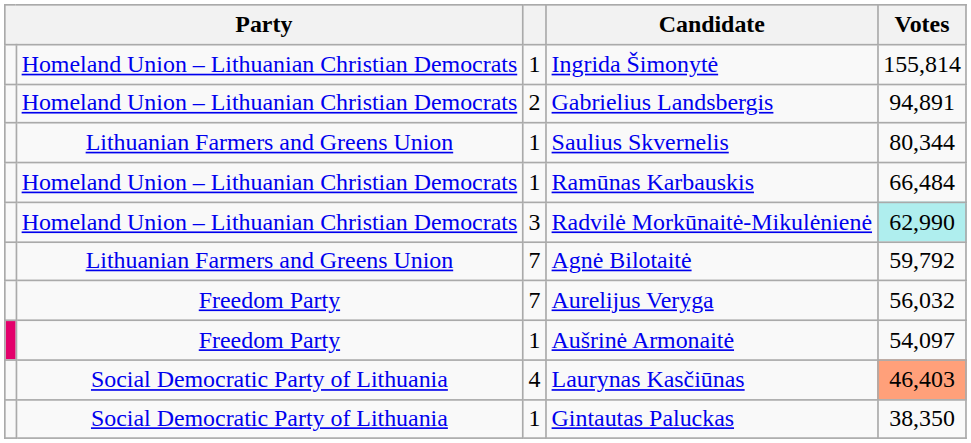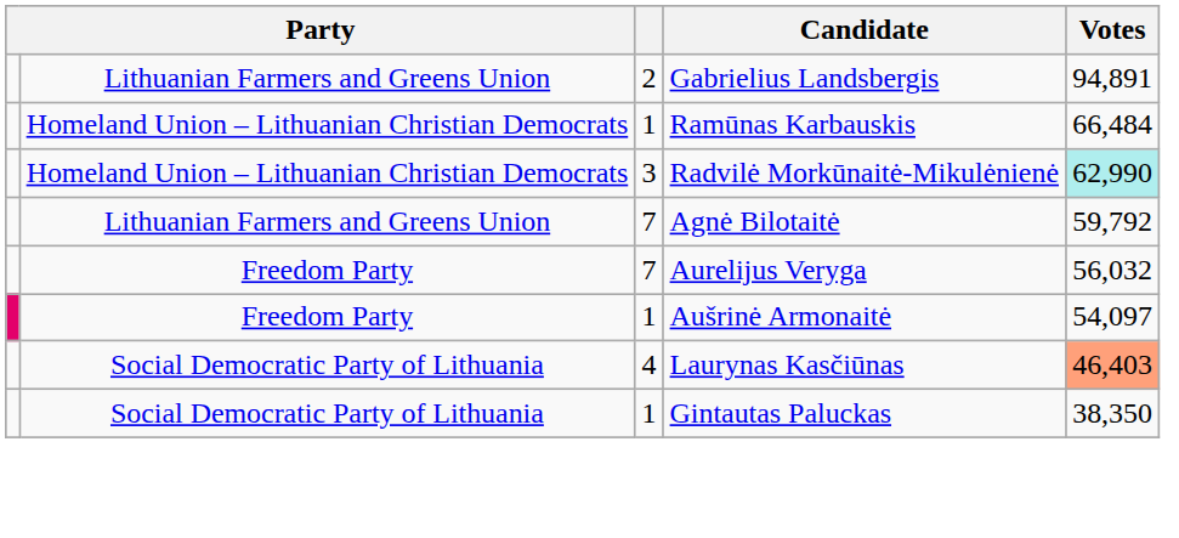 <table class="wikitable" style="font-size:90%; text-align:center">
 <tr>
 <th colspan=2>Party</th>
 <th></th>
 <th>Candidate</th>
 <th>Votes</th>
 </tr>
 <tr>
 <td bgcolor=></td>
-<td><a href='#'>Homeland Union – Lithuanian Christian Democrats</a></td>
-<td>1</td>
-<td align=left><a href='#'>Ingrida Šimonytė</a></td>
-<td>155,814</td>
-</tr>
-<tr>
-<td bgcolor=></td>
-<td><a href='#'>Homeland Union – Lithuanian Christian Democrats</a></td>
+<td><a href='#'>Lithuanian Farmers and Greens Union</a></td>
 <td>2</td>
 <td align=left><a href='#'>Gabrielius Landsbergis</a></td>
 <td>94,891</td>
-</tr>
-<tr>
-<td bgcolor=></td>
-<td><a href='#'>Lithuanian Farmers and Greens Union</a></td>
-<td>1</td>
-<td align=left><a href='#'>Saulius Skvernelis</a></td>
-<td>80,344</td>
 </tr>
 <tr>
 <td bgcolor=></td>
 <td><a href='#'>Homeland Union – Lithuanian Christian Democrats</a></td>
 <td>1</td>
 <td align=left><a href='#'>Ramūnas Karbauskis</a></td>
 <td>66,484</td>
 </tr>
 <tr>
 <td bgcolor=></td>
 <td><a href='#'>Homeland Union – Lithuanian Christian Democrats</a></td>
 <td>3</td>
 <td align=left><a href='#'>Radvilė Morkūnaitė-Mikulėnienė</a></td>
 <td style="background: paleturquoise;">62,990</td>
 </tr>
 <tr>
 <td bgcolor=></td>
 <td><a href='#'>Lithuanian Farmers and Greens Union</a></td>
 <td>7</td>
 <td align=left><a href='#'>Agnė Bilotaitė</a></td>
 <td>59,792</td>
 </tr>
 <tr>
 <td bgcolor=></td>
 <td><a href='#'>Freedom Party</a></td>
 <td>7</td>
 <td align=left><a href='#'>Aurelijus Veryga</a></td>
 <td>56,032</td>
 </tr>
 <tr>
 <td bgcolor=#E3006B></td>
 <td><a href='#'>Freedom Party</a></td>
 <td>1</td>
 <td align=left><a href='#'>Aušrinė Armonaitė</a></td>
 <td>54,097</td>
 </tr>
 <tr>
 <td bgcolor=></td>
 <td><a href='#'>Social Democratic Party of Lithuania</a></td>
 <td>4</td>
 <td align=left><a href='#'>Laurynas Kasčiūnas</a></td>
 <td style="background: lightsalmon;">46,403</td>
 </tr>
 <tr>
 <td bgcolor=></td>
 <td><a href='#'>Social Democratic Party of Lithuania</a></td>
 <td>1</td>
 <td align=left><a href='#'>Gintautas Paluckas</a></td>
 <td>38,350</td>
 </tr>
 </table>
